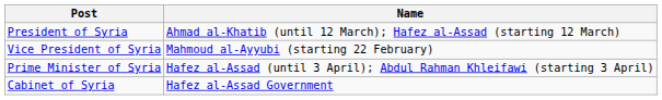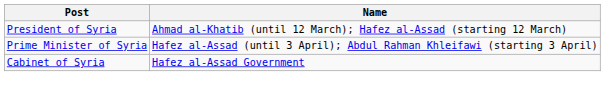 <table class="wikitable">
 <tr>
 <th>Post</th>
 <th>Name</th>
 </tr>
 <tr>
 <td><a href='#'>President of Syria</a></td>
 <td><a href='#'>Ahmad al-Khatib</a> (until 12 March); <a href='#'>Hafez al-Assad</a> (starting 12 March)</td>
 </tr>
 <tr>
-<td><a href='#'>Vice President of Syria</a></td>
-<td><a href='#'>Mahmoud al-Ayyubi</a> (starting 22 February)</td>
-</tr>
-<tr>
 <td><a href='#'>Prime Minister of Syria</a></td>
 <td><a href='#'>Hafez al-Assad</a> (until 3 April); <a href='#'>Abdul Rahman Khleifawi</a> (starting 3 April)</td>
 </tr>
 <tr>
 <td><a href='#'>Cabinet of Syria</a></td>
 <td><a href='#'>Hafez al-Assad Government</a></td>
 </tr>
 </table>
